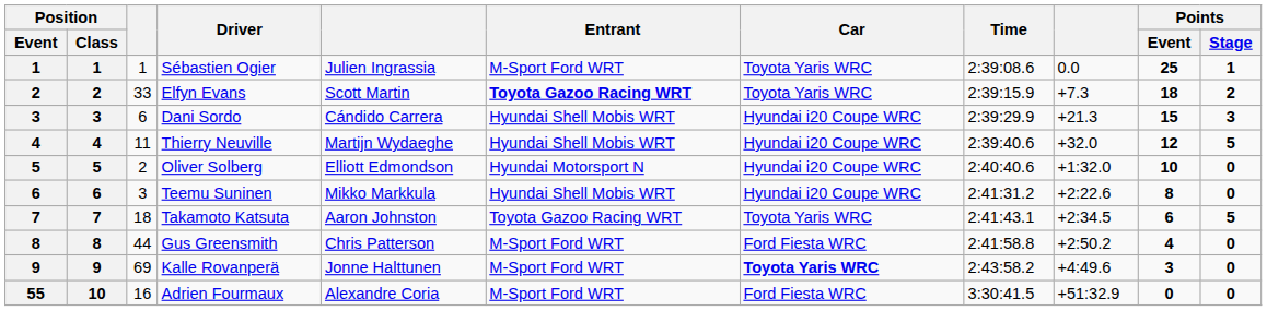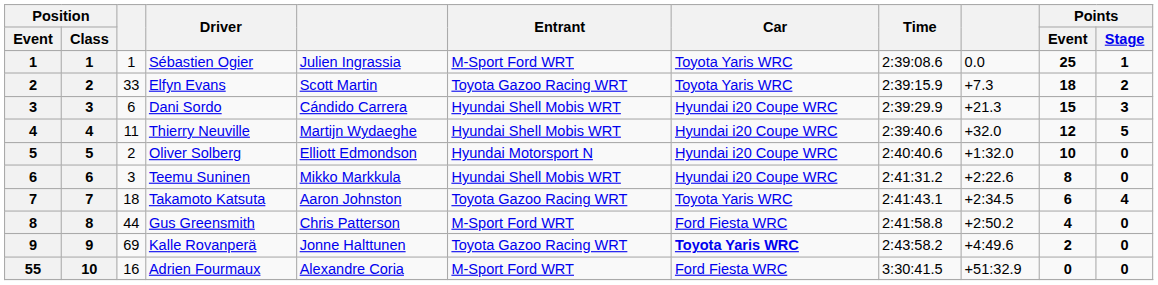 <table class="wikitable" width=85% style="font-size: 85%;">
 <tr>
 <th colspan="2">Position</th>
 <th rowspan="2"></th>
 <th rowspan="2">Driver</th>
 <th rowspan="2"></th>
 <th rowspan="2">Entrant</th>
 <th rowspan="2">Car</th>
 <th rowspan="2">Time</th>
 <th rowspan="2"></th>
 <th colspan="2">Points</th>
 </tr>
 <tr>
 <th>Event</th>
 <th>Class</th>
 <th>Event</th>
 <th><a href='#'>Stage</a></th>
 </tr>
 <tr>
 <th>1</th>
 <th>1</th>
 <td align="center">1</td>
 <td><a href='#'>Sébastien Ogier</a></td>
 <td><a href='#'>Julien Ingrassia</a></td>
 <td><a href='#'>M-Sport Ford WRT</a></td>
 <td><a href='#'>Toyota Yaris WRC</a></td>
 <td>2:39:08.6</td>
 <td>0.0</td>
 <td align="center"><strong>25</strong></td>
 <td align="center"><strong>1</strong></td>
 </tr>
 <tr>
 <th>2</th>
 <th>2</th>
 <td align="center">33</td>
 <td><a href='#'>Elfyn Evans</a></td>
 <td><a href='#'>Scott Martin</a></td>
-<td><strong><a href='#'>Toyota Gazoo Racing WRT</a></strong></td>
+<td><a href='#'>Toyota Gazoo Racing WRT</a></td>
 <td><a href='#'>Toyota Yaris WRC</a></td>
 <td>2:39:15.9</td>
 <td>+7.3</td>
 <td align="center"><strong>18</strong></td>
 <td align="center"><strong>2</strong></td>
 </tr>
 <tr>
 <th>3</th>
 <th>3</th>
 <td align="center">6</td>
 <td><a href='#'>Dani Sordo</a></td>
 <td><a href='#'>Cándido Carrera</a></td>
 <td><a href='#'>Hyundai Shell Mobis WRT</a></td>
 <td><a href='#'>Hyundai i20 Coupe WRC</a></td>
 <td>2:39:29.9</td>
 <td>+21.3</td>
 <td align="center"><strong>15</strong></td>
 <td align="center"><strong>3</strong></td>
 </tr>
 <tr>
 <th>4</th>
 <th>4</th>
 <td align="center">11</td>
 <td><a href='#'>Thierry Neuville</a></td>
 <td><a href='#'>Martijn Wydaeghe</a></td>
 <td><a href='#'>Hyundai Shell Mobis WRT</a></td>
 <td><a href='#'>Hyundai i20 Coupe WRC</a></td>
 <td>2:39:40.6</td>
 <td>+32.0</td>
 <td align="center"><strong>12</strong></td>
 <td align="center"><strong>5</strong></td>
 </tr>
 <tr>
 <th>5</th>
 <th>5</th>
 <td align="center">2</td>
 <td><a href='#'>Oliver Solberg</a></td>
 <td><a href='#'>Elliott Edmondson</a></td>
 <td><a href='#'>Hyundai Motorsport N</a></td>
 <td><a href='#'>Hyundai i20 Coupe WRC</a></td>
 <td>2:40:40.6</td>
 <td>+1:32.0</td>
 <td align="center"><strong>10</strong></td>
 <td align="center"><strong>0</strong></td>
 </tr>
 <tr>
 <th>6</th>
 <th>6</th>
 <td align="center">3</td>
 <td><a href='#'>Teemu Suninen</a></td>
 <td><a href='#'>Mikko Markkula</a></td>
 <td><a href='#'>Hyundai Shell Mobis WRT</a></td>
 <td><a href='#'>Hyundai i20 Coupe WRC</a></td>
 <td>2:41:31.2</td>
 <td>+2:22.6</td>
 <td align="center"><strong>8</strong></td>
 <td align="center"><strong>0</strong></td>
 </tr>
 <tr>
 <th>7</th>
 <th>7</th>
 <td align="center">18</td>
 <td><a href='#'>Takamoto Katsuta</a></td>
 <td><a href='#'>Aaron Johnston</a></td>
 <td><a href='#'>Toyota Gazoo Racing WRT</a></td>
 <td><a href='#'>Toyota Yaris WRC</a></td>
 <td>2:41:43.1</td>
 <td>+2:34.5</td>
 <td align="center"><strong>6</strong></td>
-<td align="center"><strong>5</strong></td>
+<td align="center"><strong>4</strong></td>
 </tr>
 <tr>
 <th>8</th>
 <th>8</th>
 <td align="center">44</td>
 <td><a href='#'>Gus Greensmith</a></td>
 <td><a href='#'>Chris Patterson</a></td>
 <td><a href='#'>M-Sport Ford WRT</a></td>
 <td><a href='#'>Ford Fiesta WRC</a></td>
 <td>2:41:58.8</td>
 <td>+2:50.2</td>
 <td align="center"><strong>4</strong></td>
 <td align="center"><strong>0</strong></td>
 </tr>
 <tr>
 <th>9</th>
 <th>9</th>
 <td align="center">69</td>
 <td><a href='#'>Kalle Rovanperä</a></td>
 <td><a href='#'>Jonne Halttunen</a></td>
-<td><a href='#'>M-Sport Ford WRT</a></td>
+<td><a href='#'>Toyota Gazoo Racing WRT</a></td>
 <td><strong><a href='#'>Toyota Yaris WRC</a></strong></td>
 <td>2:43:58.2</td>
 <td>+4:49.6</td>
-<td align="center"><strong>3</strong></td>
+<td align="center"><strong>2</strong></td>
 <td align="center"><strong>0</strong></td>
 </tr>
 <tr>
 <th>55</th>
 <th>10</th>
 <td align="center">16</td>
 <td><a href='#'>Adrien Fourmaux</a></td>
 <td><a href='#'>Alexandre Coria</a></td>
 <td><a href='#'>M-Sport Ford WRT</a></td>
 <td><a href='#'>Ford Fiesta WRC</a></td>
 <td>3:30:41.5</td>
 <td>+51:32.9</td>
 <td align="center"><strong>0</strong></td>
 <td align="center"><strong>0</strong></td>
 </tr>
 <tr>
 </tr>
 </table>
